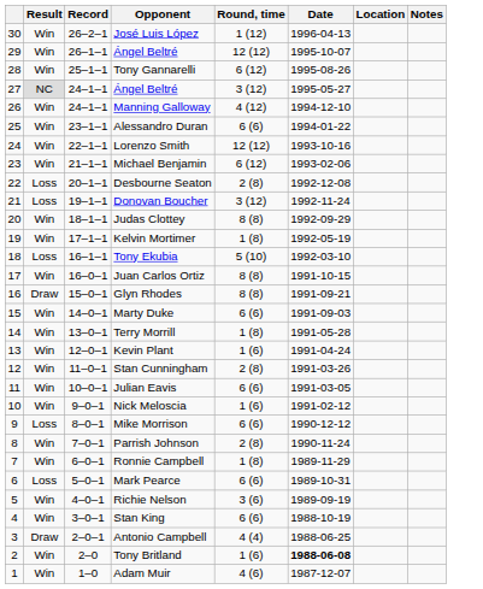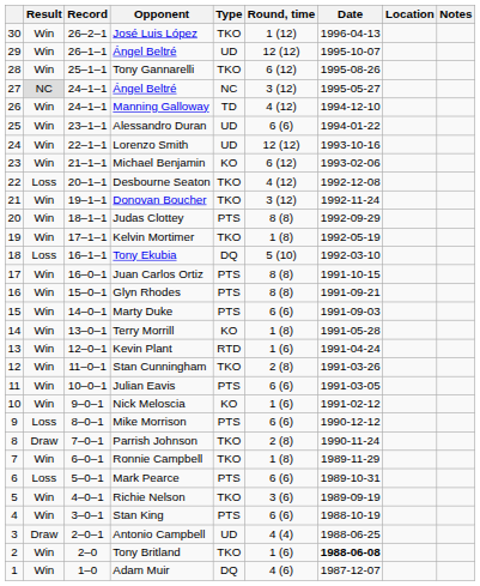 <table class=wikitable style=text-align:center>
 <tr>
 <th></th>
 <th>Result</th>
 <th>Record</th>
 <th>Opponent</th>
+<th>Type</th>
 <th>Round, time</th>
 <th>Date</th>
 <th>Location</th>
 <th>Notes</th>
 </tr>
 <tr>
 <td>30</td>
 <td>Win</td>
 <td>26–2–1 </td>
 <td align=left><a href='#'>José Luis López</a></td>
+<td>TKO</td>
 <td>1 (12)</td>
 <td>1996-04-13</td>
 <td align=left></td>
 <td align=left></td>
 </tr>
 <tr>
 <td>29</td>
 <td>Win</td>
 <td>26–1–1 </td>
 <td align=left><a href='#'>Ángel Beltré</a></td>
+<td>UD</td>
 <td>12 (12)</td>
 <td>1995-10-07</td>
 <td align=left></td>
 <td align=left></td>
 </tr>
 <tr>
 <td>28</td>
 <td>Win</td>
 <td>25–1–1 </td>
 <td align=left>Tony Gannarelli</td>
+<td>TKO</td>
 <td>6 (12)</td>
 <td>1995-08-26</td>
 <td align=left></td>
 <td align=left></td>
 </tr>
 <tr>
 <td>27</td>
 <td style=background:#DDD>NC</td>
 <td>24–1–1 </td>
 <td align=left><a href='#'>Ángel Beltré</a></td>
+<td>NC</td>
 <td>3 (12)</td>
 <td>1995-05-27</td>
 <td align=left></td>
 <td align=left></td>
 </tr>
 <tr>
 <td>26</td>
 <td>Win</td>
 <td>24–1–1</td>
 <td align=left><a href='#'>Manning Galloway</a></td>
+<td>TD</td>
 <td>4 (12)</td>
 <td>1994-12-10</td>
 <td align=left></td>
 <td align=left></td>
 </tr>
 <tr>
 <td>25</td>
 <td>Win</td>
 <td>23–1–1</td>
 <td align=left>Alessandro Duran</td>
+<td>UD</td>
 <td>6 (6)</td>
 <td>1994-01-22</td>
 <td align=left></td>
 <td align=left></td>
 </tr>
 <tr>
 <td>24</td>
 <td>Win</td>
 <td>22–1–1</td>
 <td align=left>Lorenzo Smith</td>
+<td>UD</td>
 <td>12 (12)</td>
 <td>1993-10-16</td>
 <td align=left></td>
 <td align=left></td>
 </tr>
 <tr>
 <td>23</td>
 <td>Win</td>
 <td>21–1–1</td>
 <td align=left>Michael Benjamin</td>
+<td>KO</td>
 <td>6 (12)</td>
 <td>1993-02-06</td>
 <td align=left></td>
 <td align=left></td>
 </tr>
 <tr>
 <td>22</td>
 <td>Loss</td>
 <td>20–1–1</td>
 <td align=left>Desbourne Seaton</td>
-<td>2 (8)</td>
+<td>TKO</td>
+<td>4 (12)</td>
 <td>1992-12-08</td>
 <td align=left></td>
 <td align=left></td>
 </tr>
 <tr>
 <td>21</td>
-<td>Loss</td>
+<td>Win</td>
 <td>19–1–1</td>
 <td align=left><a href='#'>Donovan Boucher</a></td>
+<td>TKO</td>
 <td>3 (12)</td>
 <td>1992-11-24</td>
 <td align=left></td>
 <td align=left></td>
 </tr>
 <tr>
 <td>20</td>
 <td>Win</td>
 <td>18–1–1</td>
 <td align=left>Judas Clottey</td>
+<td>PTS</td>
 <td>8 (8)</td>
 <td>1992-09-29</td>
 <td align=left></td>
 <td align=left></td>
 </tr>
 <tr>
 <td>19</td>
 <td>Win</td>
 <td>17–1–1</td>
 <td align=left>Kelvin Mortimer</td>
+<td>TKO</td>
 <td>1 (8)</td>
 <td>1992-05-19</td>
 <td align=left></td>
 <td align=left></td>
 </tr>
 <tr>
 <td>18</td>
 <td>Loss</td>
 <td>16–1–1</td>
 <td align=left><a href='#'>Tony Ekubia</a></td>
+<td>DQ</td>
 <td>5 (10)</td>
 <td>1992-03-10</td>
 <td align=left></td>
 <td align=left></td>
 </tr>
 <tr>
 <td>17</td>
 <td>Win</td>
 <td>16–0–1</td>
 <td align=left>Juan Carlos Ortiz</td>
+<td>PTS</td>
 <td>8 (8)</td>
 <td>1991-10-15</td>
 <td align=left></td>
 <td align=left></td>
 </tr>
 <tr>
 <td>16</td>
-<td>Draw</td>
+<td>Win</td>
 <td>15–0–1</td>
 <td align=left>Glyn Rhodes</td>
+<td>PTS</td>
 <td>8 (8)</td>
 <td>1991-09-21</td>
 <td align=left></td>
 <td align=left></td>
 </tr>
 <tr>
 <td>15</td>
 <td>Win</td>
 <td>14–0–1</td>
 <td align=left>Marty Duke</td>
+<td>PTS</td>
 <td>6 (6)</td>
 <td>1991-09-03</td>
 <td align=left></td>
 <td align=left></td>
 </tr>
 <tr>
 <td>14</td>
 <td>Win</td>
 <td>13–0–1</td>
 <td align=left>Terry Morrill</td>
+<td>KO</td>
 <td>1 (8)</td>
 <td>1991-05-28</td>
 <td align=left></td>
 <td align=left></td>
 </tr>
 <tr>
 <td>13</td>
 <td>Win</td>
 <td>12–0–1</td>
 <td align=left>Kevin Plant</td>
+<td>RTD</td>
 <td>1 (6)</td>
 <td>1991-04-24</td>
 <td align=left></td>
 <td align=left></td>
 </tr>
 <tr>
 <td>12</td>
 <td>Win</td>
 <td>11–0–1</td>
 <td align=left>Stan Cunningham</td>
+<td>TKO</td>
 <td>2 (8)</td>
 <td>1991-03-26</td>
 <td align=left></td>
 <td align=left></td>
 </tr>
 <tr>
 <td>11</td>
 <td>Win</td>
 <td>10–0–1</td>
 <td align=left>Julian Eavis</td>
+<td>PTS</td>
 <td>6 (6)</td>
 <td>1991-03-05</td>
 <td align=left></td>
 <td align=left></td>
 </tr>
 <tr>
 <td>10</td>
 <td>Win</td>
 <td>9–0–1</td>
 <td align=left>Nick Meloscia</td>
+<td>KO</td>
 <td>1 (6)</td>
 <td>1991-02-12</td>
 <td align=left></td>
 <td align=left></td>
 </tr>
 <tr>
 <td>9</td>
 <td>Loss</td>
 <td>8–0–1</td>
 <td align=left>Mike Morrison</td>
+<td>PTS</td>
 <td>6 (6)</td>
 <td>1990-12-12</td>
 <td align=left></td>
 <td align=left></td>
 </tr>
 <tr>
 <td>8</td>
-<td>Win</td>
+<td>Draw</td>
 <td>7–0–1</td>
 <td align=left>Parrish Johnson</td>
+<td>TKO</td>
 <td>2 (8)</td>
 <td>1990-11-24</td>
 <td align=left></td>
 <td align=left></td>
 </tr>
 <tr>
 <td>7</td>
 <td>Win</td>
 <td>6–0–1</td>
 <td align=left>Ronnie Campbell</td>
+<td>TKO</td>
 <td>1 (8)</td>
 <td>1989-11-29</td>
 <td align=left></td>
 <td align=left></td>
 </tr>
 <tr>
 <td>6</td>
 <td>Loss</td>
 <td>5–0–1</td>
 <td align=left>Mark Pearce</td>
+<td>PTS</td>
 <td>6 (6)</td>
 <td>1989-10-31</td>
 <td align=left></td>
 <td align=left></td>
 </tr>
 <tr>
 <td>5</td>
 <td>Win</td>
 <td>4–0–1</td>
 <td align=left>Richie Nelson</td>
+<td>TKO</td>
 <td>3 (6)</td>
 <td>1989-09-19</td>
 <td align=left></td>
 <td align=left></td>
 </tr>
 <tr>
 <td>4</td>
 <td>Win</td>
 <td>3–0–1</td>
 <td align=left>Stan King</td>
+<td>PTS</td>
 <td>6 (6)</td>
 <td>1988-10-19</td>
 <td align=left></td>
 <td align=left></td>
 </tr>
 <tr>
 <td>3</td>
 <td>Draw</td>
 <td>2–0–1</td>
 <td align=left>Antonio Campbell</td>
+<td>UD</td>
 <td>4 (4)</td>
 <td>1988-06-25</td>
 <td align=left></td>
 <td align=left></td>
 </tr>
 <tr>
 <td>2</td>
 <td>Win</td>
 <td>2–0</td>
 <td align=left>Tony Britland</td>
+<td>TKO</td>
 <td>1 (6)</td>
 <td><strong>1988-06-08</strong></td>
 <td align=left></td>
 <td align=left></td>
 </tr>
 <tr>
 <td>1</td>
 <td>Win</td>
 <td>1–0</td>
 <td align=left>Adam Muir</td>
+<td>DQ</td>
 <td>4 (6)</td>
 <td>1987-12-07</td>
 <td align=left></td>
 <td align=left></td>
 </tr>
 </table>
